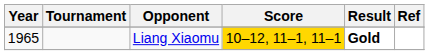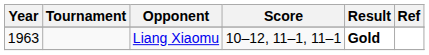 <table class="sortable wikitable" style="font-size: 90%;">
 <tr>
 <th>Year</th>
 <th>Tournament</th>
 <th>Opponent</th>
 <th>Score</th>
 <th>Result</th>
 <th>Ref</th>
 </tr>
 <tr>
 </tr>
 <tr>
-<td align="center">1965</td>
+<td align="center">1963</td>
 <td align="left"></td>
 <td align="left"> <a href='#'>Liang Xiaomu</a></td>
-<td align="left" style="background: gold;">10–12, 11–1, 11–1</td>
+<td align="left">10–12, 11–1, 11–1</td>
 <td style="text-align:left; background:white"> <strong>Gold</strong></td>
 <td style="text-align:center; background:white"></td>
 </tr>
 <tr>
 </tr>
 </table>
